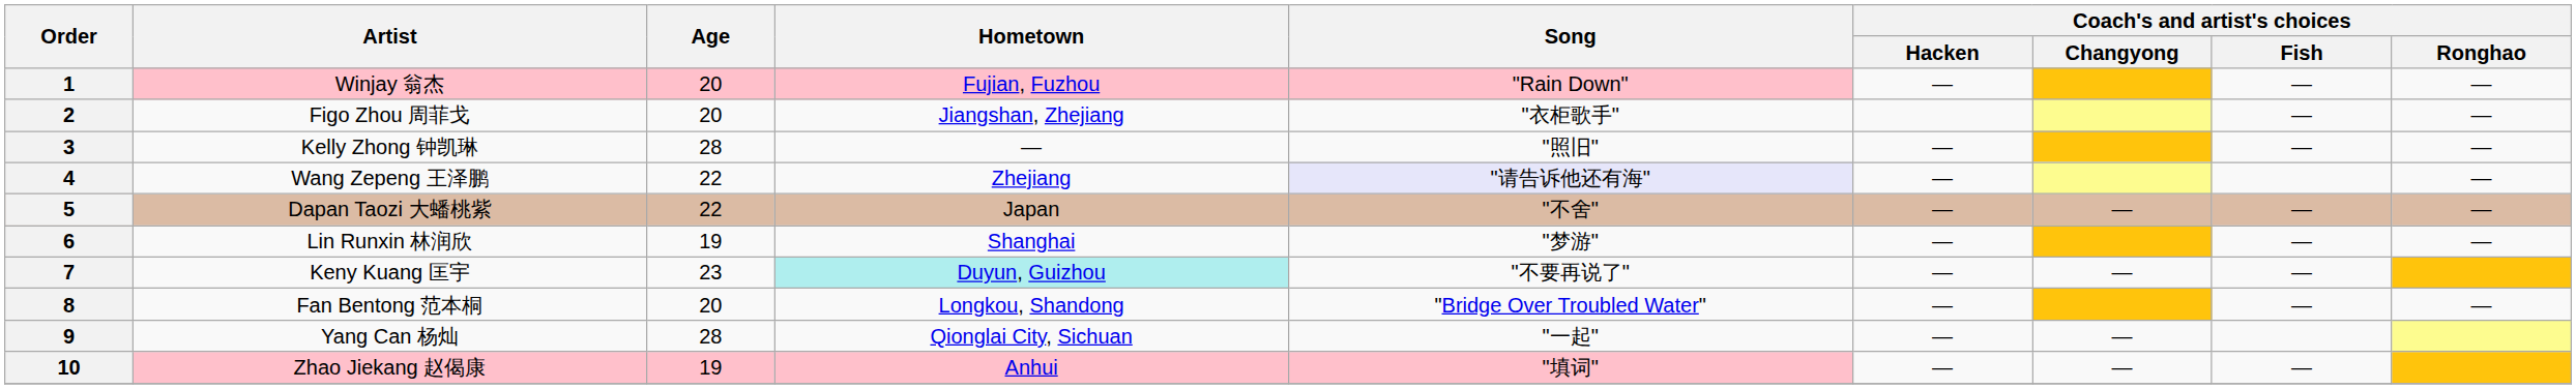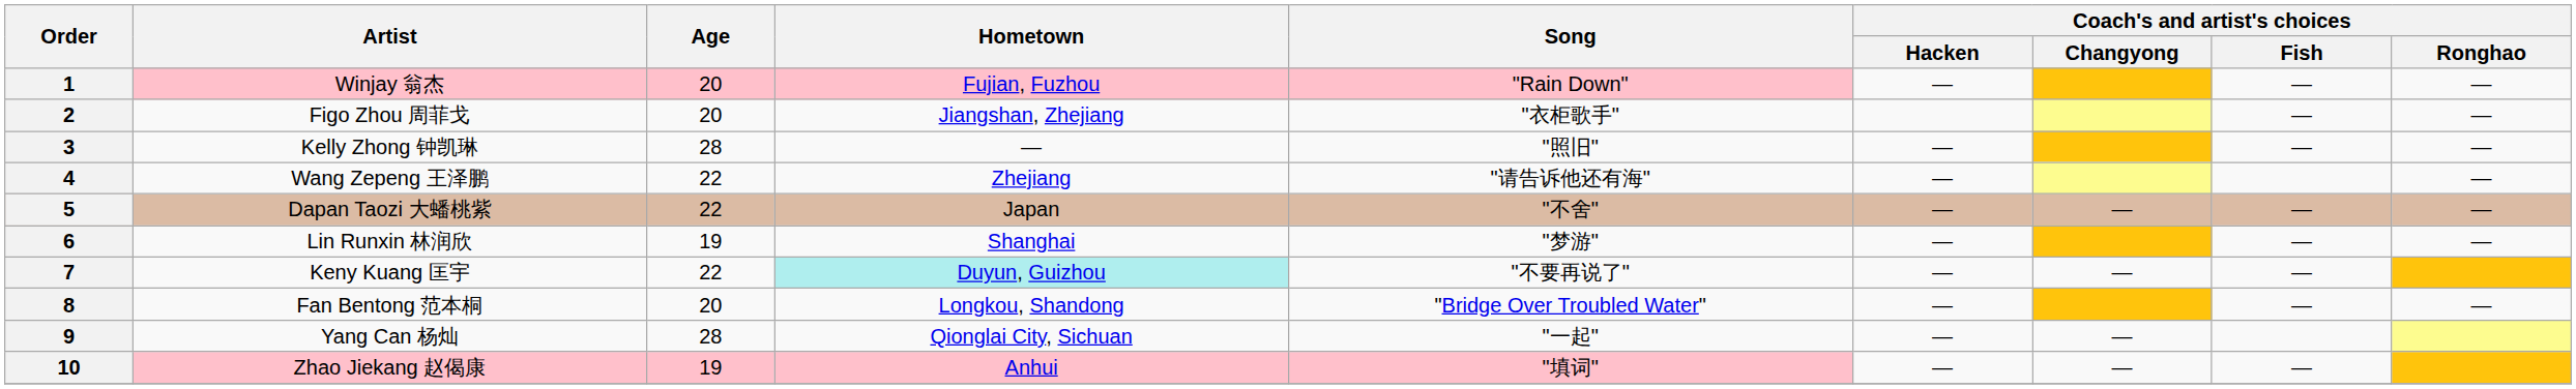 <table class="wikitable" style="text-align:center; line-height:17px; width:100%;">
 <tr>
 <th scope="col" rowspan="2" style="width:05%;">Order</th>
 <th scope="col" rowspan="2" style="width:20%;">Artist</th>
 <th scope="col" rowspan="2" style="width:05%;">Age</th>
 <th scope="col" rowspan="2" style="width:20%;">Hometown</th>
 <th scope="col" rowspan="2" style="width:22%;">Song</th>
 <th scope="col" colspan="4" style="width:28%;">Coach's and artist's choices</th>
 </tr>
 <tr>
 <th style="width:07%;">Hacken</th>
 <th style="width:07%;">Changyong</th>
 <th style="width:07%;">Fish</th>
 <th style="width:07%;">Ronghao</th>
 </tr>
 <tr>
 <th>1</th>
 <td style="background:pink;">Winjay 翁杰</td>
 <td style="background:pink;">20</td>
 <td style="background:pink;"><a href='#'>Fujian</a>, <a href='#'>Fuzhou</a></td>
 <td style="background:pink;">"Rain Down"</td>
 <td>—</td>
 <td style="background:#FFC40C;"><strong></strong></td>
 <td>—</td>
 <td>—</td>
 </tr>
 <tr>
 <th>2</th>
 <td>Figo Zhou 周菲戈</td>
 <td>20</td>
 <td><a href='#'>Jiangshan</a>, <a href='#'>Zhejiang</a></td>
 <td>"衣柜歌手"</td>
 <td><strong></strong></td>
 <td style="background:#fdfc8f;"><strong></strong></td>
 <td>—</td>
 <td>—</td>
 </tr>
 <tr>
 <th>3</th>
 <td>Kelly Zhong 钟凯琳</td>
 <td>28</td>
 <td>—</td>
 <td>"照旧"</td>
 <td>—</td>
 <td style="background:#FFC40C;"><strong></strong></td>
 <td>—</td>
 <td>—</td>
 </tr>
 <tr>
 <th>4</th>
 <td>Wang Zepeng 王泽鹏</td>
 <td>22</td>
 <td><a href='#'>Zhejiang</a></td>
-<td style="background: lavender;">"请告诉他还有海"</td>
+<td>"请告诉他还有海"</td>
 <td>—</td>
 <td style="background:#fdfc8f;"><strong></strong></td>
 <td><strong></strong></td>
 <td>—</td>
 </tr>
 <tr style="background:#dbbba4">
 <th>5</th>
 <td>Dapan Taozi 大蟠桃紫</td>
 <td>22</td>
 <td>Japan</td>
 <td>"不舍"</td>
 <td>—</td>
 <td>—</td>
 <td>—</td>
 <td>—</td>
 </tr>
 <tr>
 <th>6</th>
 <td>Lin Runxin 林润欣</td>
 <td>19</td>
 <td><a href='#'>Shanghai</a></td>
 <td>"梦游"</td>
 <td>—</td>
 <td style="background:#FFC40C;"><strong></strong></td>
 <td>—</td>
 <td>—</td>
 </tr>
 <tr>
 <th>7</th>
 <td>Keny Kuang 匡宇</td>
-<td>23</td>
+<td>22</td>
 <td style="background: paleturquoise;"><a href='#'>Duyun</a>, <a href='#'>Guizhou</a></td>
 <td>"不要再说了"</td>
 <td>—</td>
 <td>—</td>
 <td>—</td>
 <td style="background:#FFC40C;"><strong></strong></td>
 </tr>
 <tr>
 <th>8</th>
 <td>Fan Bentong 范本桐</td>
 <td>20</td>
 <td><a href='#'>Longkou</a>, <a href='#'>Shandong</a></td>
 <td>"<a href='#'>Bridge Over Troubled Water</a>"</td>
 <td>—</td>
 <td style="background:#FFC40C;"><strong></strong></td>
 <td>—</td>
 <td>—</td>
 </tr>
 <tr>
 <th>9</th>
 <td>Yang Can 杨灿</td>
 <td>28</td>
 <td><a href='#'>Qionglai City</a>, <a href='#'>Sichuan</a></td>
 <td>"一起"</td>
 <td>—</td>
 <td>—</td>
 <td><strong></strong></td>
 <td style="background:#fdfc8f;"><strong></strong></td>
 </tr>
 <tr>
 <th>10</th>
 <td style="background:pink;">Zhao Jiekang 赵偈康</td>
 <td style="background:pink;">19</td>
 <td style="background:pink;"><a href='#'>Anhui</a></td>
 <td style="background:pink;">"填词"</td>
 <td>—</td>
 <td>—</td>
 <td>—</td>
 <td style="background:#FFC40C;"><strong></strong></td>
 </tr>
 <tr>
 </tr>
 </table>
